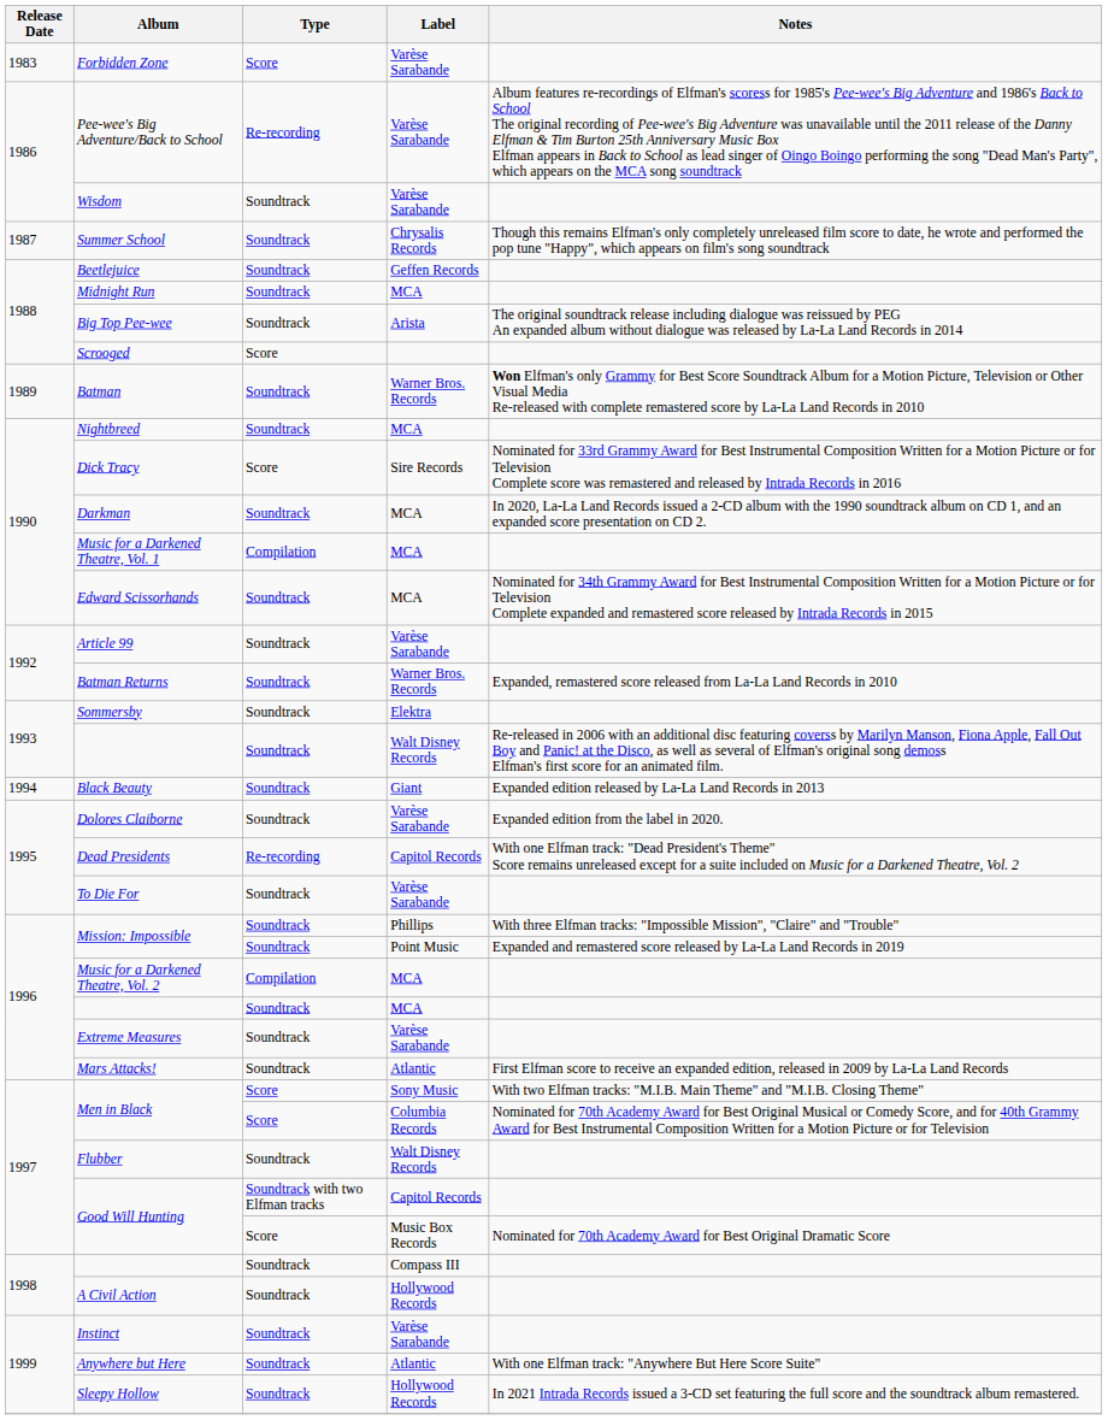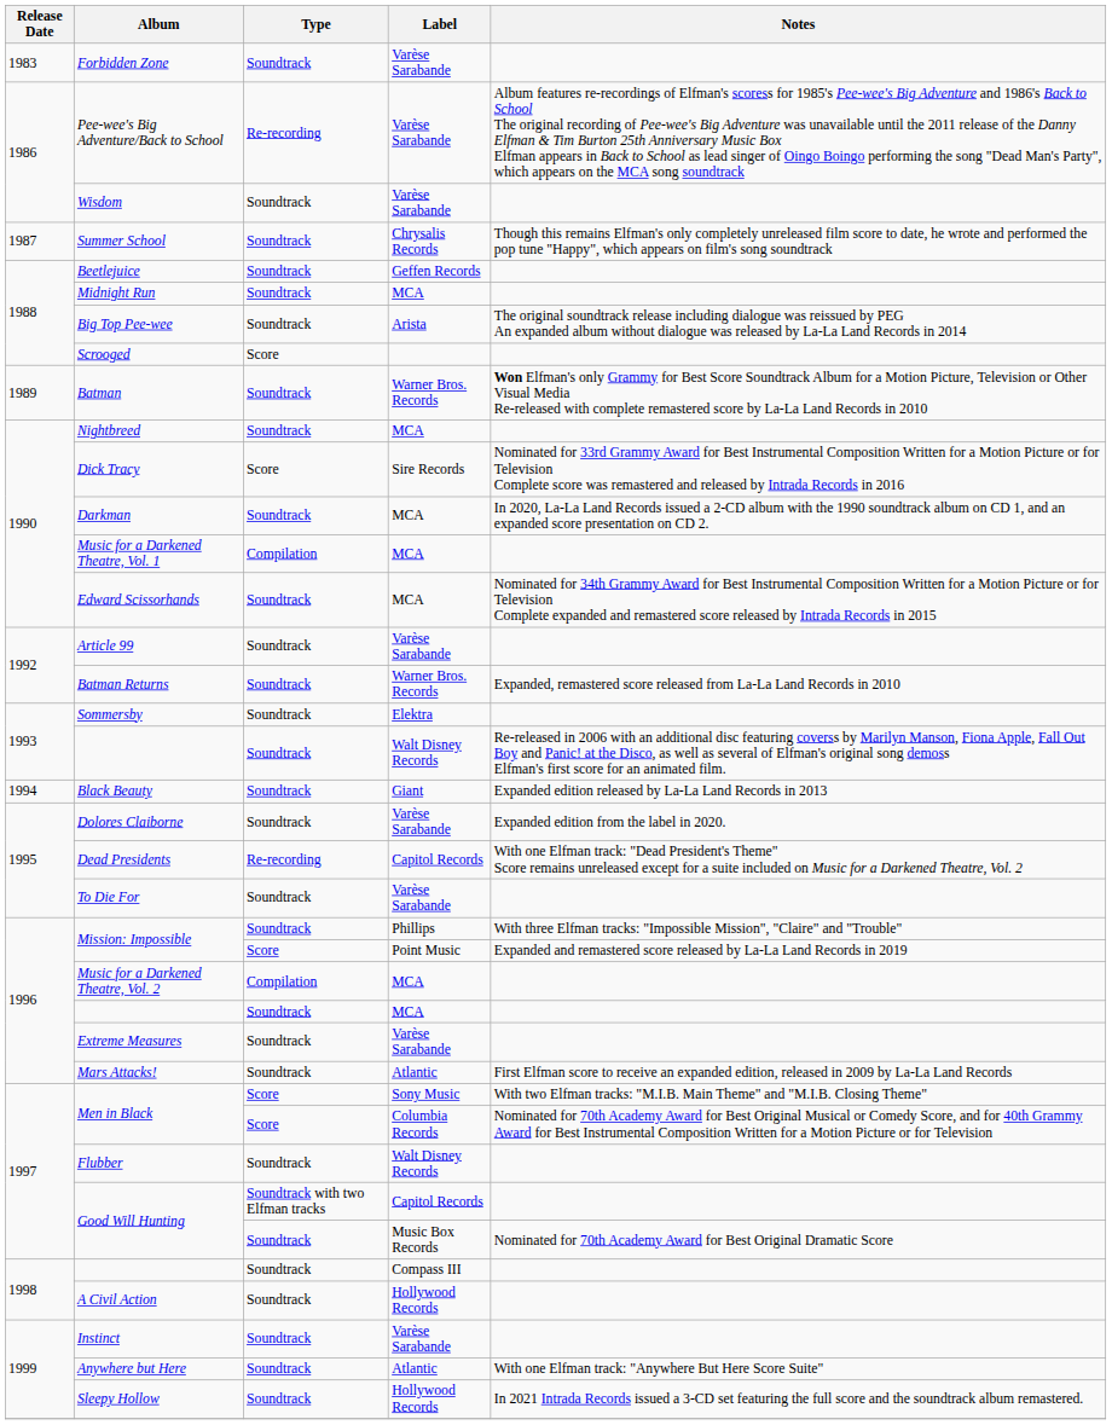 <table class="wikitable sortable">
 <tr>
 <th>Release Date</th>
 <th>Album</th>
 <th>Type</th>
 <th>Label</th>
 <th>Notes</th>
 </tr>
 <tr>
 <td>1983</td>
 <td><em><a href='#'>Forbidden Zone</a></em></td>
-<td><a href='#'>Score</a></td>
+<td><a href='#'>Soundtrack</a></td>
 <td><a href='#'>Varèse Sarabande</a></td>
 <td></td>
 </tr>
 <tr>
 <td rowspan="2">1986</td>
 <td><em>Pee-wee's Big Adventure/Back to School</em></td>
 <td><a href='#'>Re-recording</a></td>
 <td><a href='#'>Varèse Sarabande</a></td>
 <td>Album features re-recordings of Elfman's <a href='#'>scores</a>s for 1985's <em><a href='#'>Pee-wee's Big Adventure</a></em> and 1986's <em><a href='#'>Back to School</a></em><br>The original recording of <em>Pee-wee's Big Adventure</em> was unavailable until the 2011 release of the <em>Danny Elfman & Tim Burton 25th Anniversary Music Box</em><br>Elfman appears in <em>Back to School</em> as lead singer of <a href='#'>Oingo Boingo</a> performing the song "Dead Man's Party", which appears on the <a href='#'>MCA</a> song <a href='#'>soundtrack</a></td>
 </tr>
 <tr>
 <td><em><a href='#'>Wisdom</a></em></td>
 <td>Soundtrack</td>
 <td><a href='#'>Varèse Sarabande</a></td>
 <td></td>
 </tr>
 <tr>
 <td>1987</td>
 <td><em><a href='#'>Summer School</a></em></td>
 <td><a href='#'>Soundtrack</a></td>
 <td><a href='#'>Chrysalis Records</a></td>
 <td>Though this remains Elfman's only completely unreleased film score to date, he wrote and performed the pop tune "Happy", which appears on film's song soundtrack</td>
 </tr>
 <tr>
 <td rowspan="4">1988</td>
 <td><em><a href='#'>Beetlejuice</a></em></td>
 <td><a href='#'>Soundtrack</a></td>
 <td><a href='#'>Geffen Records</a></td>
 <td></td>
 </tr>
 <tr>
 <td><em><a href='#'>Midnight Run</a></em></td>
 <td><a href='#'>Soundtrack</a></td>
 <td><a href='#'>MCA</a></td>
 <td></td>
 </tr>
 <tr>
 <td><em><a href='#'>Big Top Pee-wee</a></em></td>
 <td>Soundtrack</td>
 <td><a href='#'>Arista</a></td>
 <td>The original soundtrack release including dialogue was reissued by PEG<br>An expanded album without dialogue was released by La-La Land Records in 2014</td>
 </tr>
 <tr>
 <td><em><a href='#'>Scrooged</a></em></td>
 <td>Score</td>
 <td></td>
 </tr>
 <tr>
 <td>1989</td>
 <td><em><a href='#'>Batman</a></em></td>
 <td><a href='#'>Soundtrack</a></td>
 <td><a href='#'>Warner Bros. Records</a></td>
 <td><strong>Won</strong> Elfman's only <a href='#'>Grammy</a> for Best Score Soundtrack Album for a Motion Picture, Television or Other Visual Media<br>Re-released with complete remastered score by La-La Land Records in 2010</td>
 </tr>
 <tr>
 <td rowspan="5">1990</td>
 <td><em><a href='#'>Nightbreed</a></em></td>
 <td><a href='#'>Soundtrack</a></td>
 <td><a href='#'>MCA</a></td>
 <td></td>
 </tr>
 <tr>
 <td><em><a href='#'>Dick Tracy</a></em></td>
 <td>Score</td>
 <td>Sire Records</td>
 <td>Nominated for <a href='#'>33rd Grammy Award</a> for Best Instrumental Composition Written for a Motion Picture or for Television<br>Complete score was remastered and released by <a href='#'>Intrada Records</a> in 2016</td>
 </tr>
 <tr>
 <td><em><a href='#'>Darkman</a></em></td>
 <td><a href='#'>Soundtrack</a></td>
 <td>MCA</td>
 <td>In 2020, La-La Land Records issued a 2-CD album with the 1990 soundtrack album on CD 1, and an expanded score presentation on CD 2.</td>
 </tr>
 <tr>
 <td><em><a href='#'>Music for a Darkened Theatre, Vol. 1</a></em></td>
 <td><a href='#'>Compilation</a></td>
 <td><a href='#'>MCA</a></td>
 <td></td>
 </tr>
 <tr>
 <td><em><a href='#'>Edward Scissorhands</a></em></td>
 <td><a href='#'>Soundtrack</a></td>
 <td>MCA</td>
 <td>Nominated for <a href='#'>34th Grammy Award</a> for Best Instrumental Composition Written for a Motion Picture or for Television<br>Complete expanded and remastered score released by <a href='#'>Intrada Records</a> in 2015</td>
 </tr>
 <tr>
 <td rowspan="2">1992</td>
 <td><em><a href='#'>Article 99</a></em></td>
 <td>Soundtrack</td>
 <td><a href='#'>Varèse Sarabande</a></td>
 <td></td>
 </tr>
 <tr>
 <td><em><a href='#'>Batman Returns</a></em></td>
 <td><a href='#'>Soundtrack</a></td>
 <td><a href='#'>Warner Bros. Records</a></td>
 <td>Expanded, remastered score released from La-La Land Records in 2010</td>
 </tr>
 <tr>
 <td rowspan="2">1993</td>
 <td><em><a href='#'>Sommersby</a></em></td>
 <td>Soundtrack</td>
 <td><a href='#'>Elektra</a></td>
 <td></td>
 </tr>
 <tr>
 <td><em></em></td>
 <td><a href='#'>Soundtrack</a></td>
 <td><a href='#'>Walt Disney Records</a></td>
 <td>Re-released in 2006 with an additional disc featuring <a href='#'>covers</a>s by <a href='#'>Marilyn Manson</a>, <a href='#'>Fiona Apple</a>, <a href='#'>Fall Out Boy</a> and <a href='#'>Panic! at the Disco</a>, as well as several of Elfman's original song <a href='#'>demos</a>s<br>Elfman's first score for an animated film.</td>
 </tr>
 <tr>
 <td>1994</td>
 <td><em><a href='#'>Black Beauty</a></em></td>
 <td><a href='#'>Soundtrack</a></td>
 <td><a href='#'>Giant</a></td>
 <td>Expanded edition released by La-La Land Records in 2013</td>
 </tr>
 <tr>
 <td rowspan="3">1995</td>
 <td><em><a href='#'>Dolores Claiborne</a></em></td>
 <td>Soundtrack</td>
 <td><a href='#'>Varèse Sarabande</a></td>
 <td>Expanded edition from the label in 2020.</td>
 </tr>
 <tr>
 <td><em><a href='#'>Dead Presidents</a></em></td>
 <td><a href='#'>Re-recording</a></td>
 <td><a href='#'>Capitol Records</a></td>
 <td>With one Elfman track: "Dead President's Theme"<br>Score remains unreleased except for a suite included on <em>Music for a Darkened Theatre, Vol. 2</em></td>
 </tr>
 <tr>
 <td><em><a href='#'>To Die For</a></em></td>
 <td>Soundtrack</td>
 <td><a href='#'>Varèse Sarabande</a></td>
 <td></td>
 </tr>
 <tr>
 <td rowspan="6">1996</td>
 <td rowspan="2"><em><a href='#'>Mission: Impossible</a></em></td>
 <td><a href='#'>Soundtrack</a></td>
 <td>Phillips</td>
 <td>With three Elfman tracks: "Impossible Mission", "Claire" and "Trouble"</td>
 </tr>
 <tr>
-<td><a href='#'>Soundtrack</a></td>
+<td><a href='#'>Score</a></td>
 <td>Point Music</td>
 <td>Expanded and remastered score released by La-La Land Records in 2019</td>
 </tr>
 <tr>
 <td><em><a href='#'>Music for a Darkened Theatre, Vol. 2</a></em></td>
 <td><a href='#'>Compilation</a></td>
 <td><a href='#'>MCA</a></td>
 <td></td>
 </tr>
 <tr>
 <td><em></em></td>
 <td><a href='#'>Soundtrack</a></td>
 <td><a href='#'>MCA</a></td>
 <td></td>
 </tr>
 <tr>
 <td><em><a href='#'>Extreme Measures</a></em></td>
 <td>Soundtrack</td>
 <td><a href='#'>Varèse Sarabande</a></td>
 <td></td>
 </tr>
 <tr>
 <td><em><a href='#'>Mars Attacks!</a></em></td>
 <td>Soundtrack</td>
 <td><a href='#'>Atlantic</a></td>
 <td>First Elfman score to receive an expanded edition, released in 2009 by La-La Land Records</td>
 </tr>
 <tr>
 <td rowspan="5">1997</td>
 <td rowspan="2"><em><a href='#'>Men in Black</a></em></td>
 <td><a href='#'>Score</a></td>
 <td><a href='#'>Sony Music</a></td>
 <td>With two Elfman tracks: "M.I.B. Main Theme" and "M.I.B. Closing Theme"</td>
 </tr>
 <tr>
 <td><a href='#'>Score</a></td>
 <td><a href='#'>Columbia Records</a></td>
 <td>Nominated for <a href='#'>70th Academy Award</a> for Best Original Musical or Comedy Score, and for <a href='#'>40th Grammy Award</a> for Best Instrumental Composition Written for a Motion Picture or for Television</td>
 </tr>
 <tr>
 <td><em><a href='#'>Flubber</a></em></td>
 <td>Soundtrack</td>
 <td><a href='#'>Walt Disney Records</a></td>
 <td></td>
 </tr>
 <tr>
 <td rowspan="2"><em><a href='#'>Good Will Hunting</a></em></td>
 <td><a href='#'>Soundtrack</a> with two Elfman tracks</td>
 <td><a href='#'>Capitol Records</a></td>
 <td></td>
 </tr>
 <tr>
-<td>Score</td>
+<td><a href='#'>Soundtrack</a></td>
 <td>Music Box Records</td>
 <td>Nominated for <a href='#'>70th Academy Award</a> for Best Original Dramatic Score</td>
 </tr>
 <tr>
 <td rowspan="2">1998</td>
 <td><em></em></td>
 <td>Soundtrack</td>
 <td>Compass III</td>
 <td></td>
 </tr>
 <tr>
 <td><em><a href='#'>A Civil Action</a></em></td>
 <td>Soundtrack</td>
 <td><a href='#'>Hollywood Records</a></td>
 <td></td>
 </tr>
 <tr>
 <td rowspan="3">1999</td>
 <td><em><a href='#'>Instinct</a></em></td>
 <td><a href='#'>Soundtrack</a></td>
 <td><a href='#'>Varèse Sarabande</a></td>
 <td></td>
 </tr>
 <tr>
 <td><em><a href='#'>Anywhere but Here</a></em></td>
 <td><a href='#'>Soundtrack</a></td>
 <td><a href='#'>Atlantic</a></td>
 <td>With one Elfman track: "Anywhere But Here Score Suite"</td>
 </tr>
 <tr>
 <td><em><a href='#'>Sleepy Hollow</a></em></td>
 <td><a href='#'>Soundtrack</a></td>
 <td><a href='#'>Hollywood Records</a></td>
 <td>In 2021 <a href='#'>Intrada Records</a> issued a 3-CD set featuring the full score and the soundtrack album remastered.</td>
 </tr>
 <tr>
 </tr>
 </table>
